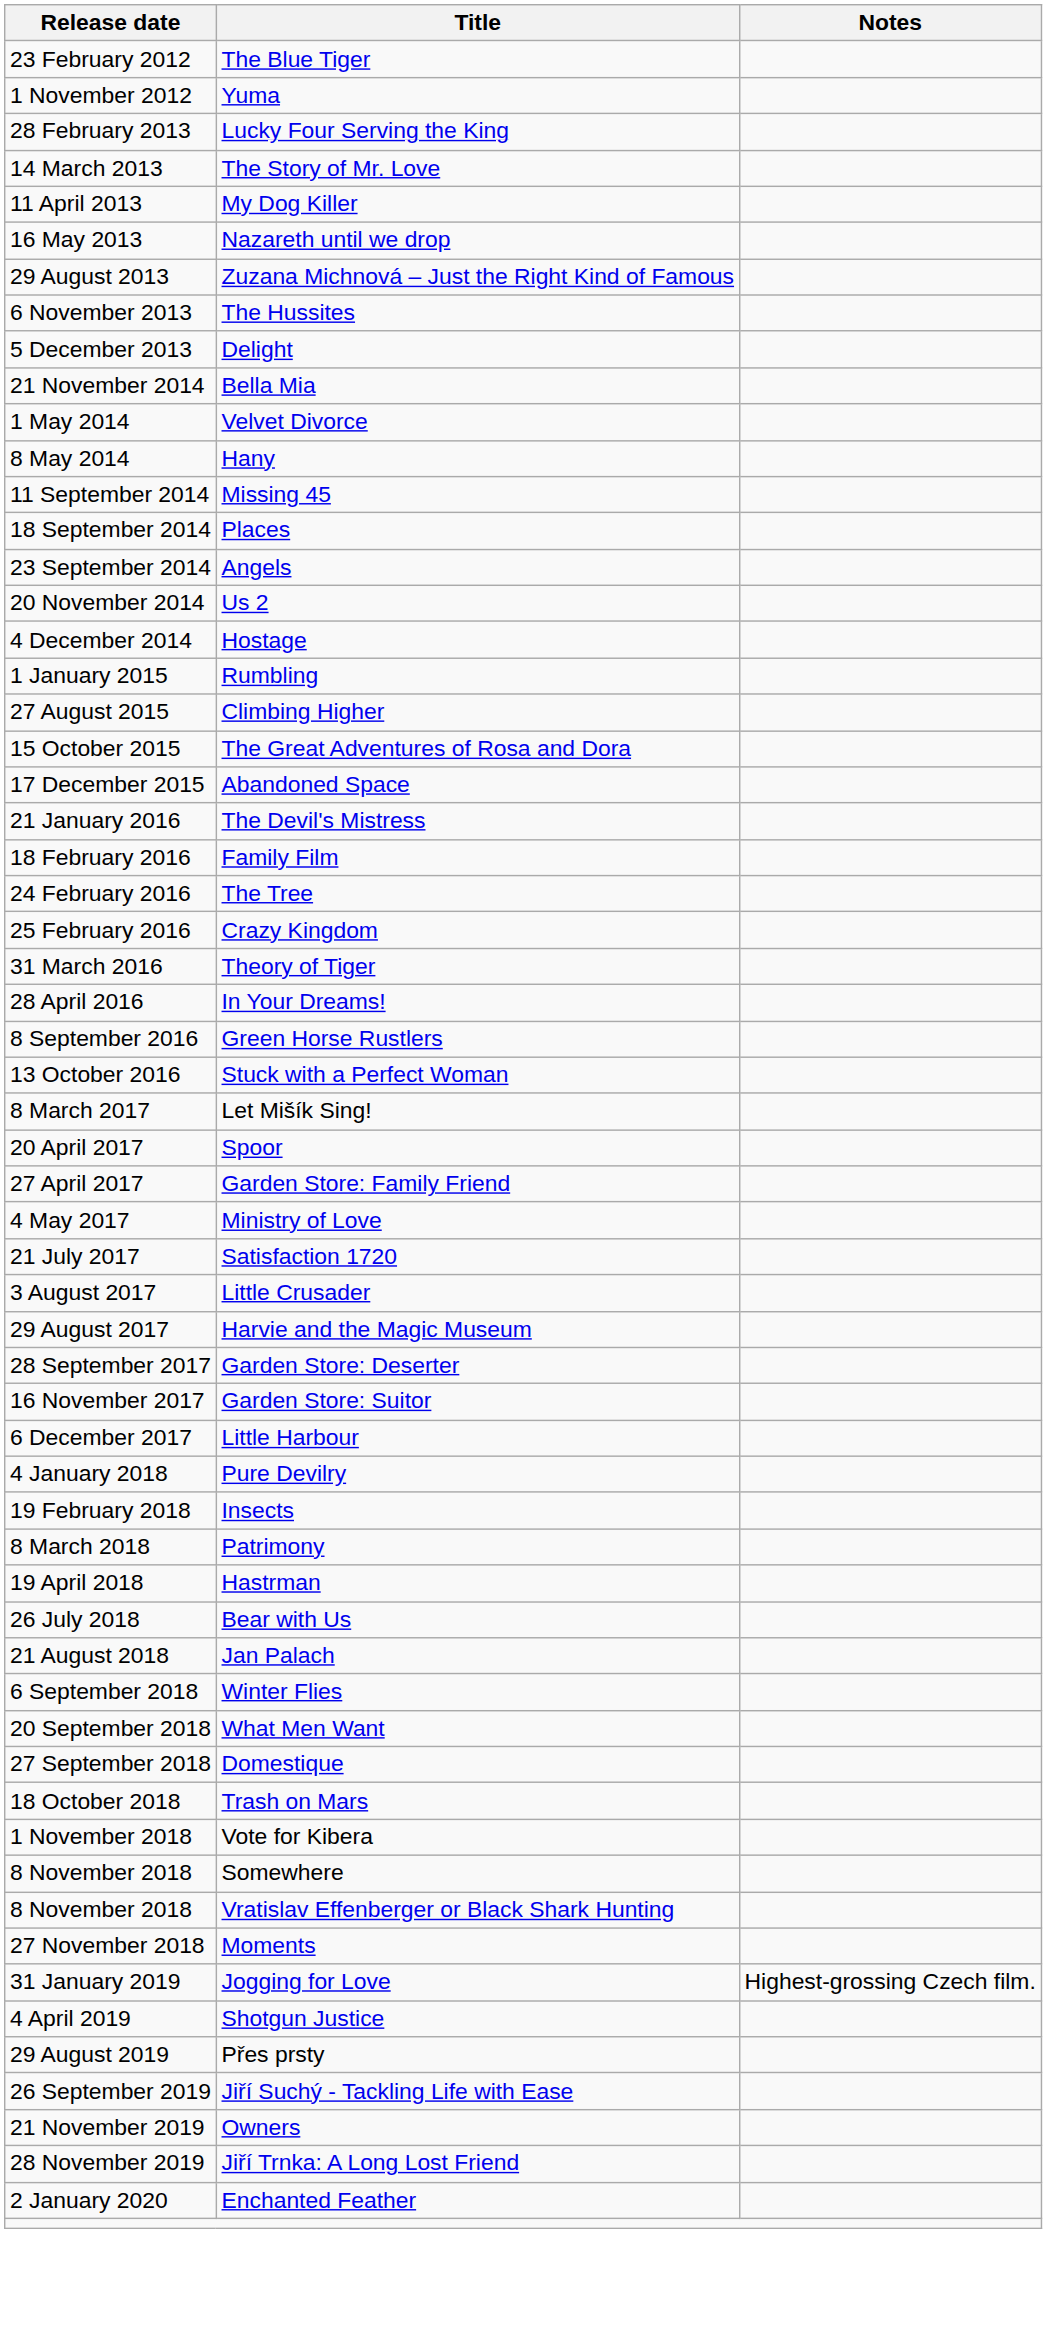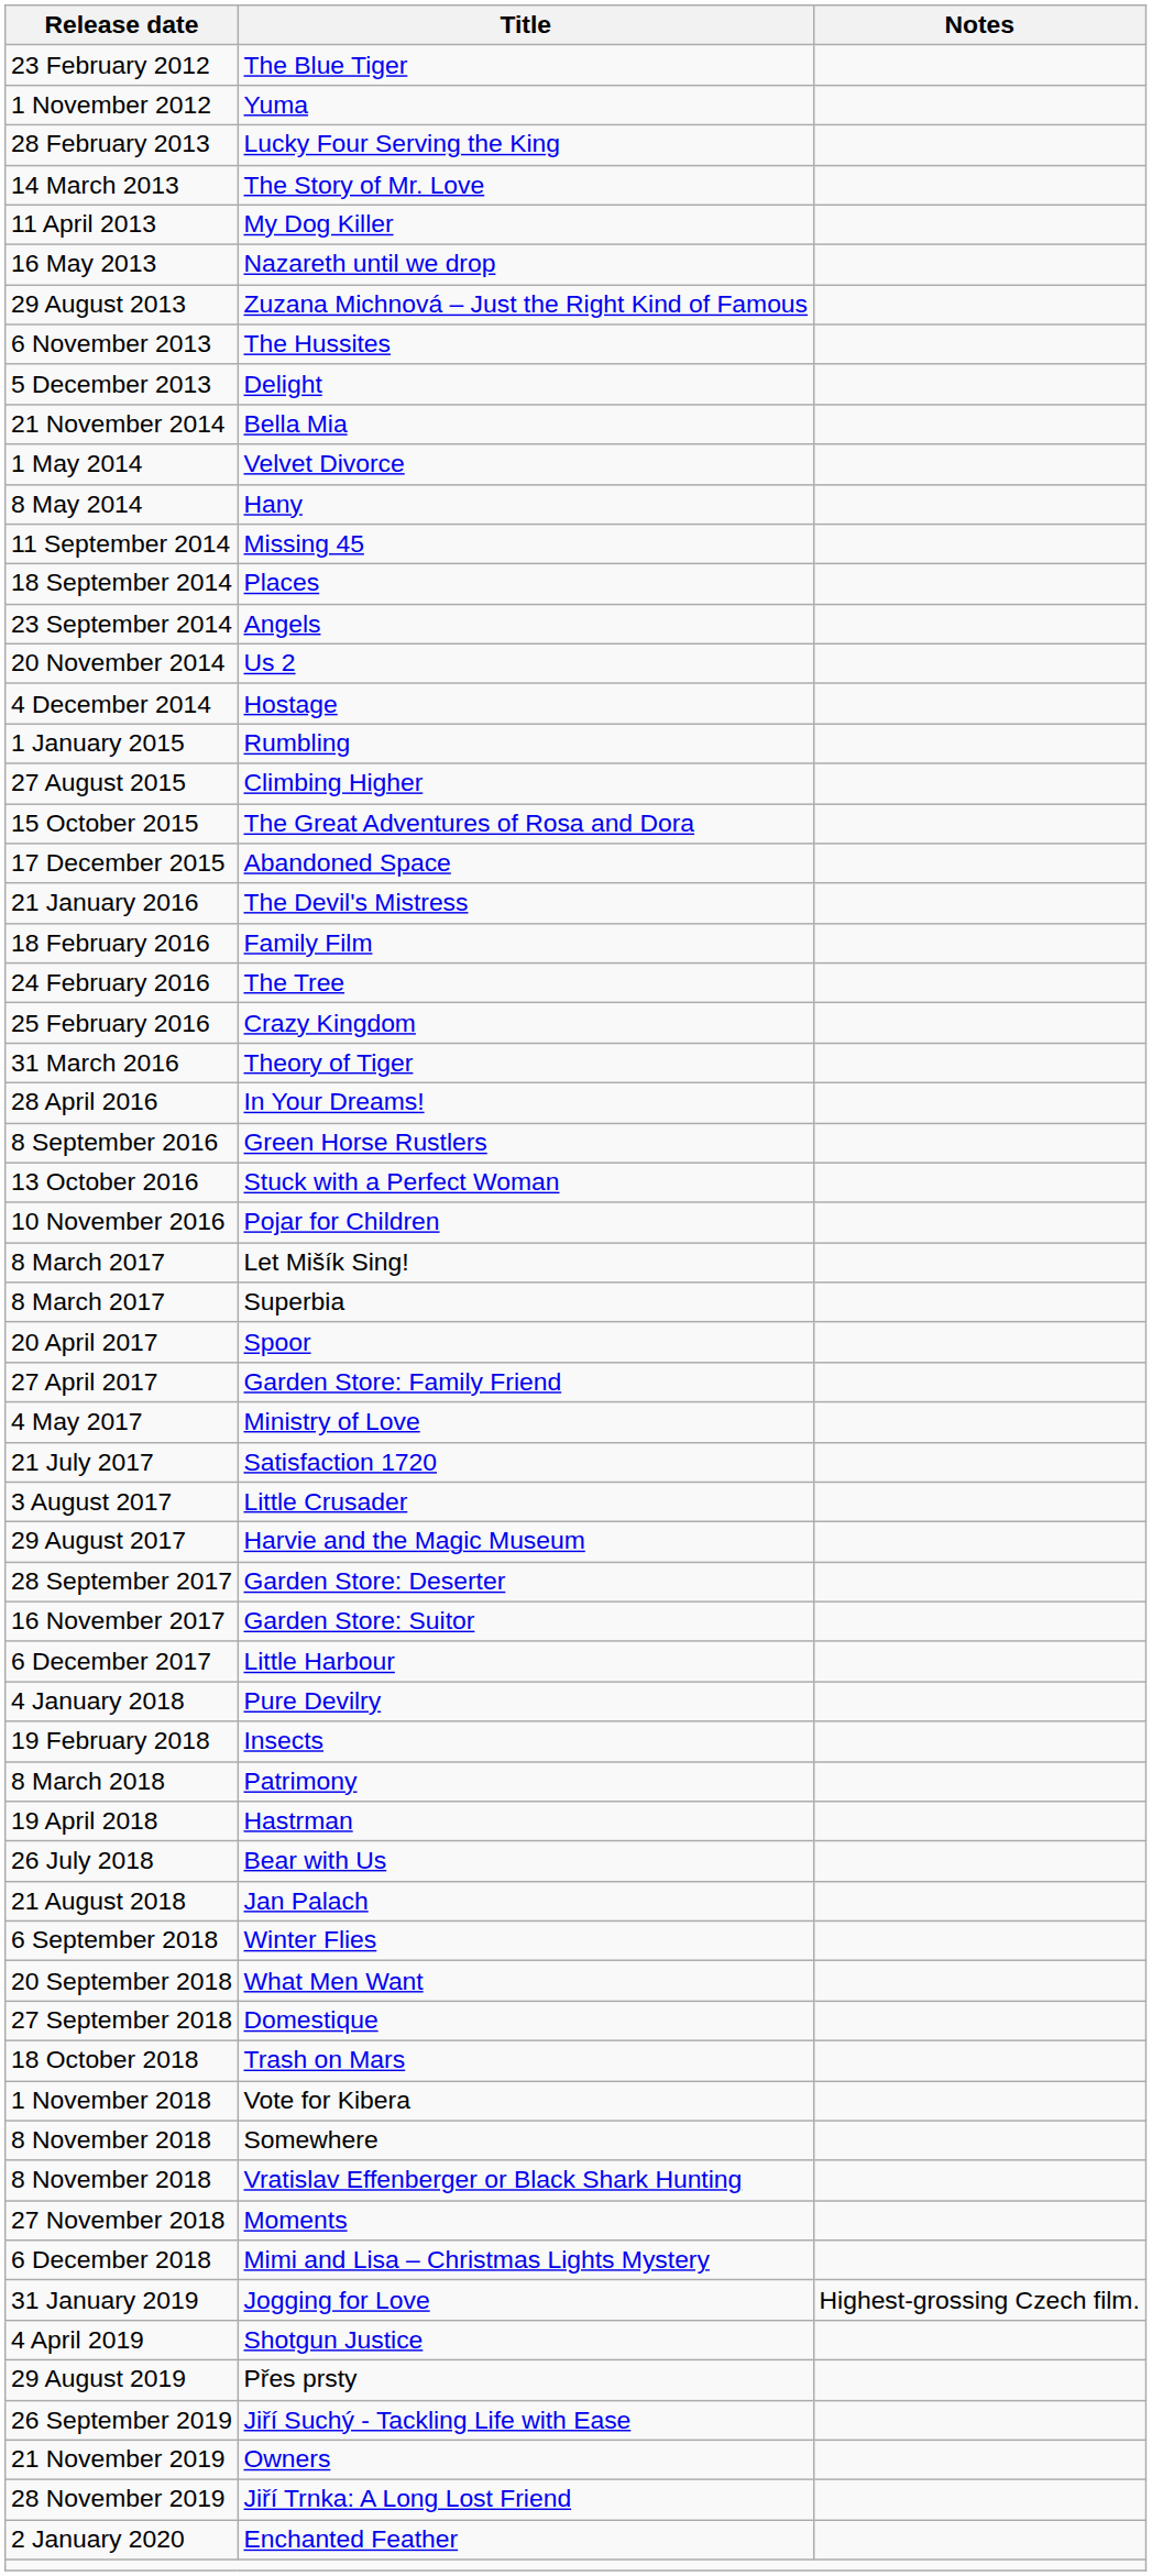 <table class="wikitable sortable">
 <tr>
 <th>Release date</th>
 <th>Title</th>
 <th>Notes</th>
 </tr>
 <tr>
 <td>23 February 2012</td>
 <td><a href='#'>The Blue Tiger</a></td>
 <td></td>
 </tr>
 <tr>
 <td>1 November 2012</td>
 <td><a href='#'>Yuma</a></td>
 <td></td>
 </tr>
 <tr>
 <td>28 February 2013</td>
 <td><a href='#'>Lucky Four Serving the King</a></td>
 <td></td>
 </tr>
 <tr>
 <td>14 March 2013</td>
 <td><a href='#'>The Story of Mr. Love</a></td>
 <td></td>
 </tr>
 <tr>
 <td>11 April 2013</td>
 <td><a href='#'>My Dog Killer</a></td>
 <td></td>
 </tr>
 <tr>
 <td>16 May 2013</td>
 <td><a href='#'>Nazareth until we drop</a></td>
 <td></td>
 </tr>
 <tr>
 <td>29 August 2013</td>
 <td><a href='#'>Zuzana Michnová – Just the Right Kind of Famous</a></td>
 <td></td>
 </tr>
 <tr>
 <td>6 November 2013</td>
 <td><a href='#'>The Hussites</a></td>
 <td></td>
 </tr>
 <tr>
 <td>5 December 2013</td>
 <td><a href='#'>Delight</a></td>
 <td></td>
 </tr>
 <tr>
 <td>21 November 2014</td>
 <td><a href='#'>Bella Mia</a></td>
 <td></td>
 </tr>
 <tr>
 <td>1 May 2014</td>
 <td><a href='#'>Velvet Divorce</a></td>
 <td></td>
 </tr>
 <tr>
 <td>8 May 2014</td>
 <td><a href='#'>Hany</a></td>
 <td></td>
 </tr>
 <tr>
 <td>11 September 2014</td>
 <td><a href='#'>Missing 45</a></td>
 <td></td>
 </tr>
 <tr>
 <td>18 September 2014</td>
 <td><a href='#'>Places</a></td>
 <td></td>
 </tr>
 <tr>
 <td>23 September 2014</td>
 <td><a href='#'>Angels</a></td>
 <td></td>
 </tr>
 <tr>
 <td>20 November 2014</td>
 <td><a href='#'>Us 2</a></td>
 <td></td>
 </tr>
 <tr>
 <td>4 December 2014</td>
 <td><a href='#'>Hostage</a></td>
 <td></td>
 </tr>
 <tr>
 <td>1 January 2015</td>
 <td><a href='#'>Rumbling</a></td>
 <td></td>
 </tr>
 <tr>
 <td>27 August 2015</td>
 <td><a href='#'>Climbing Higher</a></td>
 <td></td>
 </tr>
 <tr>
 <td>15 October 2015</td>
 <td><a href='#'>The Great Adventures of Rosa and Dora</a></td>
 <td></td>
 </tr>
 <tr>
 <td>17 December 2015</td>
 <td><a href='#'>Abandoned Space</a></td>
 <td></td>
 </tr>
 <tr>
 <td>21 January 2016</td>
 <td><a href='#'>The Devil's Mistress</a></td>
 <td></td>
 </tr>
 <tr>
 <td>18 February 2016</td>
 <td><a href='#'>Family Film</a></td>
 <td></td>
 </tr>
 <tr>
 <td>24 February 2016</td>
 <td><a href='#'>The Tree</a></td>
 <td></td>
 </tr>
 <tr>
 <td>25 February 2016</td>
 <td><a href='#'>Crazy Kingdom</a></td>
 <td></td>
 </tr>
 <tr>
 <td>31 March 2016</td>
 <td><a href='#'>Theory of Tiger</a></td>
 <td></td>
 </tr>
 <tr>
 <td>28 April 2016</td>
 <td><a href='#'>In Your Dreams!</a></td>
 <td></td>
 </tr>
 <tr>
 <td>8 September 2016</td>
 <td><a href='#'>Green Horse Rustlers</a></td>
 <td></td>
 </tr>
 <tr>
 <td>13 October 2016</td>
 <td><a href='#'>Stuck with a Perfect Woman</a></td>
 <td></td>
 </tr>
 <tr>
+<td>10 November 2016</td>
+<td><a href='#'>Pojar for Children</a></td>
+<td></td>
+</tr>
+<tr>
 <td>8 March 2017</td>
 <td>Let Mišík Sing!</td>
+<td></td>
+</tr>
+<tr>
+<td>8 March 2017</td>
+<td>Superbia</td>
 <td></td>
 </tr>
 <tr>
 <td>20 April 2017</td>
 <td><a href='#'>Spoor</a></td>
 <td></td>
 </tr>
 <tr>
 <td>27 April 2017</td>
 <td><a href='#'>Garden Store: Family Friend</a></td>
 <td></td>
 </tr>
 <tr>
 <td>4 May 2017</td>
 <td><a href='#'>Ministry of Love</a></td>
 <td></td>
 </tr>
 <tr>
 <td>21 July 2017</td>
 <td><a href='#'>Satisfaction 1720</a></td>
 <td></td>
 </tr>
 <tr>
 <td>3 August 2017</td>
 <td><a href='#'>Little Crusader</a></td>
 <td></td>
 </tr>
 <tr>
 <td>29 August 2017</td>
 <td><a href='#'>Harvie and the Magic Museum</a></td>
 <td></td>
 </tr>
 <tr>
 <td>28 September 2017</td>
 <td><a href='#'>Garden Store: Deserter</a></td>
 <td></td>
 </tr>
 <tr>
 <td>16 November 2017</td>
 <td><a href='#'>Garden Store: Suitor</a></td>
 <td></td>
 </tr>
 <tr>
 <td>6 December 2017</td>
 <td><a href='#'>Little Harbour</a></td>
 <td></td>
 </tr>
 <tr>
 <td>4 January 2018</td>
 <td><a href='#'>Pure Devilry</a></td>
 <td></td>
 </tr>
 <tr>
 <td>19 February 2018</td>
 <td><a href='#'>Insects</a></td>
 <td></td>
 </tr>
 <tr>
 <td>8 March 2018</td>
 <td><a href='#'>Patrimony</a></td>
 <td></td>
 </tr>
 <tr>
 <td>19 April 2018</td>
 <td><a href='#'>Hastrman</a></td>
 <td></td>
 </tr>
 <tr>
 <td>26 July 2018</td>
 <td><a href='#'>Bear with Us</a></td>
 <td></td>
 </tr>
 <tr>
 <td>21 August 2018</td>
 <td><a href='#'>Jan Palach</a></td>
 <td></td>
 </tr>
 <tr>
 <td>6 September 2018</td>
 <td><a href='#'>Winter Flies</a></td>
 <td></td>
 </tr>
 <tr>
 <td>20 September 2018</td>
 <td><a href='#'>What Men Want</a></td>
 <td></td>
 </tr>
 <tr>
 <td>27 September 2018</td>
 <td><a href='#'>Domestique</a></td>
 <td></td>
 </tr>
 <tr>
 <td>18 October 2018</td>
 <td><a href='#'>Trash on Mars</a></td>
 <td></td>
 </tr>
 <tr>
 <td>1 November 2018</td>
 <td>Vote for Kibera</td>
 <td></td>
 </tr>
 <tr>
 <td>8 November 2018</td>
 <td>Somewhere</td>
 <td></td>
 </tr>
 <tr>
 <td>8 November 2018</td>
 <td><a href='#'>Vratislav Effenberger or Black Shark Hunting</a></td>
 <td></td>
 </tr>
 <tr>
 <td>27 November 2018</td>
 <td><a href='#'>Moments</a></td>
 <td></td>
 </tr>
 <tr>
+<td>6 December 2018</td>
+<td><a href='#'>Mimi and Lisa – Christmas Lights Mystery</a></td>
+<td></td>
+</tr>
+<tr>
 <td>31 January 2019</td>
 <td><a href='#'>Jogging for Love</a></td>
 <td>Highest-grossing Czech film.</td>
 </tr>
 <tr>
 <td>4 April 2019</td>
 <td><a href='#'>Shotgun Justice</a></td>
 <td></td>
 </tr>
 <tr>
 <td>29 August 2019</td>
 <td>Přes prsty</td>
 <td></td>
 </tr>
 <tr>
 <td>26 September 2019</td>
 <td><a href='#'>Jiří Suchý - Tackling Life with Ease</a></td>
 <td></td>
 </tr>
 <tr>
 <td>21 November 2019</td>
 <td><a href='#'>Owners</a></td>
 <td></td>
 </tr>
 <tr>
 <td>28 November 2019</td>
 <td><a href='#'>Jiří Trnka: A Long Lost Friend</a></td>
 <td></td>
 </tr>
 <tr>
 <td>2 January 2020</td>
 <td><a href='#'>Enchanted Feather</a></td>
 <td></td>
 </tr>
 <tr>
 <td colspan="3"></td>
 </tr>
 </table>
